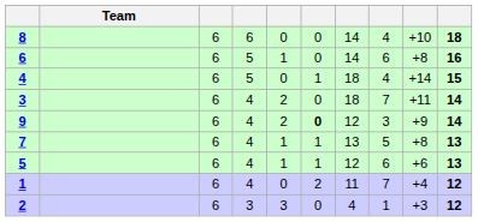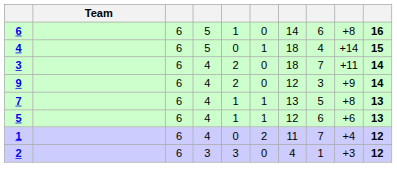 <table class="wikitable" style="text-align:center; font-size:90%">
 <tr>
 <th width=30></th>
 <th width=165>Team</th>
 <th width=30></th>
 <th width=30></th>
 <th width=30></th>
 <th width=30></th>
 <th width=30></th>
 <th width=30></th>
 <th width=30></th>
 <th width=30></th>
-</tr>
-<tr bgcolor="#ccffcc">
-<td><strong><a href='#'>8</a></strong></td>
-<td align="left"></td>
-<td>6</td>
-<td>6</td>
-<td>0</td>
-<td>0</td>
-<td>14</td>
-<td>4</td>
-<td>+10</td>
-<td><strong>18</strong></td>
 </tr>
 <tr bgcolor="#ccffcc">
 <td><strong><a href='#'>6</a></strong></td>
 <td align="left"></td>
 <td>6</td>
 <td>5</td>
 <td>1</td>
 <td>0</td>
 <td>14</td>
 <td>6</td>
 <td>+8</td>
 <td><strong>16</strong></td>
 </tr>
 <tr bgcolor="#ccffcc">
 <td><strong><a href='#'>4</a></strong></td>
 <td align="left"></td>
 <td>6</td>
 <td>5</td>
 <td>0</td>
 <td>1</td>
 <td>18</td>
 <td>4</td>
 <td>+14</td>
 <td><strong>15</strong></td>
 </tr>
 <tr bgcolor="#ccffcc">
 <td><strong><a href='#'>3</a></strong></td>
 <td align="left"></td>
 <td>6</td>
 <td>4</td>
 <td>2</td>
 <td>0</td>
 <td>18</td>
 <td>7</td>
 <td>+11</td>
 <td><strong>14</strong></td>
 </tr>
 <tr bgcolor="#ccffcc">
 <td><strong><a href='#'>9</a></strong></td>
 <td align="left"></td>
 <td>6</td>
 <td>4</td>
 <td>2</td>
-<td><strong>0</strong></td>
+<td>0</td>
 <td>12</td>
 <td>3</td>
 <td>+9</td>
 <td><strong>14</strong></td>
 </tr>
 <tr bgcolor="#ccffcc">
 <td><strong><a href='#'>7</a></strong></td>
 <td align="left"></td>
 <td>6</td>
 <td>4</td>
 <td>1</td>
 <td>1</td>
 <td>13</td>
 <td>5</td>
 <td>+8</td>
 <td><strong>13</strong></td>
 </tr>
 <tr bgcolor="#ccffcc">
 <td><strong><a href='#'>5</a></strong></td>
 <td align="left"></td>
 <td>6</td>
 <td>4</td>
 <td>1</td>
 <td>1</td>
 <td>12</td>
 <td>6</td>
 <td>+6</td>
 <td><strong>13</strong></td>
 </tr>
 <tr bgcolor="#ccccff">
 <td><strong><a href='#'>1</a></strong></td>
 <td align="left"></td>
 <td>6</td>
 <td>4</td>
 <td>0</td>
 <td>2</td>
 <td>11</td>
 <td>7</td>
 <td>+4</td>
 <td><strong>12</strong></td>
 </tr>
 <tr bgcolor="#ccccff">
 <td><strong><a href='#'>2</a></strong></td>
 <td align="left"></td>
 <td>6</td>
 <td>3</td>
 <td>3</td>
 <td>0</td>
 <td>4</td>
 <td>1</td>
 <td>+3</td>
 <td><strong>12</strong></td>
 </tr>
 </table>
